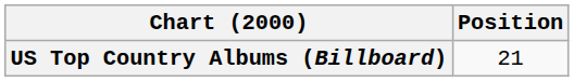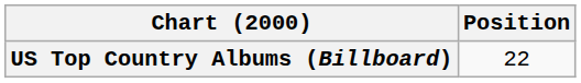 <table class="wikitable plainrowheaders" style="text-align:center">
 <tr>
 <th scope="col">Chart (2000)</th>
 <th scope="col">Position</th>
 </tr>
 <tr>
 <th scope="row">US Top Country Albums (<em>Billboard</em>)</th>
-<td>21</td>
+<td>22</td>
 </tr>
 </table>
